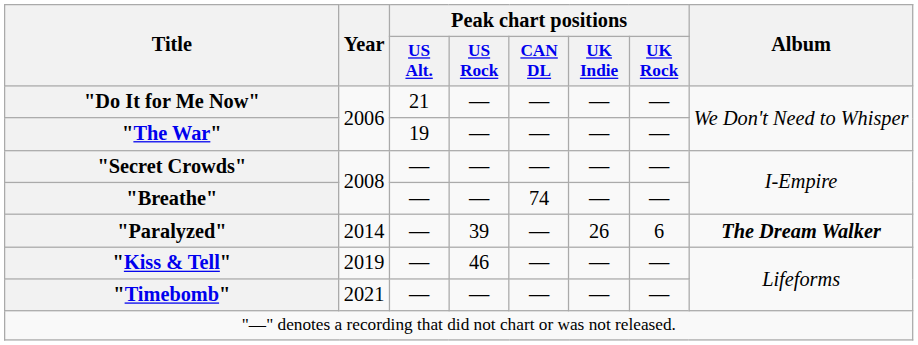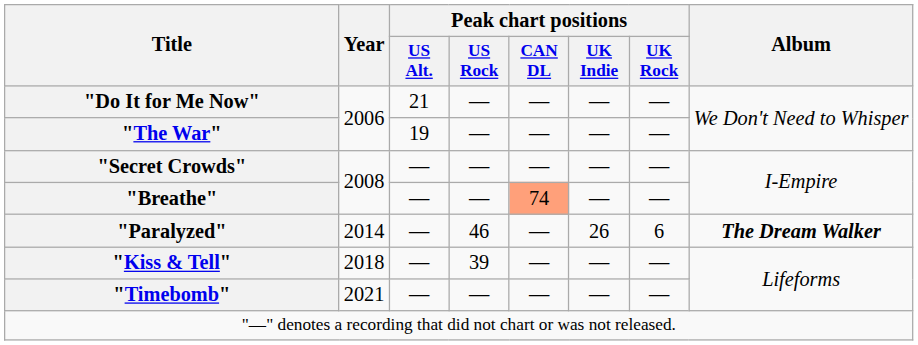 <table class="wikitable plainrowheaders" style="text-align:center;">
 <tr>
 <th scope="col" rowspan="2" style="width:16em;">Title</th>
 <th scope="col" rowspan="2" style="width:1em;">Year</th>
 <th scope="col" colspan="5">Peak chart positions</th>
 <th scope="col" rowspan="2">Album</th>
 </tr>
 <tr>
 <th scope="col" style="width:3em;font-size:85%;"><a href='#'>US<br>Alt.</a><br></th>
 <th scope="col" style="width:3em;font-size:85%;"><a href='#'>US<br>Rock</a><br></th>
 <th scope="col" style="width:3em;font-size:85%;"><a href='#'>CAN<br>DL</a><br></th>
 <th scope="col" style="width:3em;font-size:85%;"><a href='#'>UK<br>Indie</a><br></th>
 <th scope="col" style="width:3em;font-size:85%;"><a href='#'>UK<br>Rock</a><br></th>
 </tr>
 <tr>
 <th scope="row">"Do It for Me Now"</th>
 <td rowspan="2">2006</td>
 <td>21</td>
 <td>—</td>
 <td>—</td>
 <td>—</td>
 <td>—</td>
 <td rowspan="2"><em>We Don't Need to Whisper</em></td>
 </tr>
 <tr>
 <th scope="row">"<a href='#'>The War</a>"</th>
 <td>19</td>
 <td>—</td>
 <td>—</td>
 <td>—</td>
 <td>—</td>
 </tr>
 <tr>
 <th scope="row">"Secret Crowds"</th>
 <td rowspan="2">2008</td>
 <td>—</td>
 <td>—</td>
 <td>—</td>
 <td>—</td>
 <td>—</td>
 <td rowspan="2"><em>I-Empire</em></td>
 </tr>
 <tr>
 <th scope="row">"Breathe"</th>
 <td>—</td>
 <td>—</td>
-<td>74</td>
+<td style="background: lightsalmon;">74</td>
 <td>—</td>
 <td>—</td>
 </tr>
 <tr>
 <th scope="row">"Paralyzed"</th>
 <td>2014</td>
 <td>—</td>
-<td>39</td>
+<td>46</td>
 <td>—</td>
 <td>26</td>
 <td>6</td>
 <td><strong><em>The Dream Walker</em></strong></td>
 </tr>
 <tr>
 <th scope="row">"<a href='#'>Kiss & Tell</a>"</th>
-<td>2019</td>
+<td>2018</td>
 <td>—</td>
-<td>46</td>
+<td>39</td>
 <td>—</td>
 <td>—</td>
 <td>—</td>
 <td rowspan="2"><em>Lifeforms</em></td>
 </tr>
 <tr>
 <th scope="row">"<a href='#'>Timebomb</a>"</th>
 <td>2021</td>
 <td>—</td>
 <td>—</td>
 <td>—</td>
 <td>—</td>
 <td>—</td>
 </tr>
 <tr>
 <td colspan="14" style="font-size:85%">"—" denotes a recording that did not chart or was not released.</td>
 </tr>
 </table>
